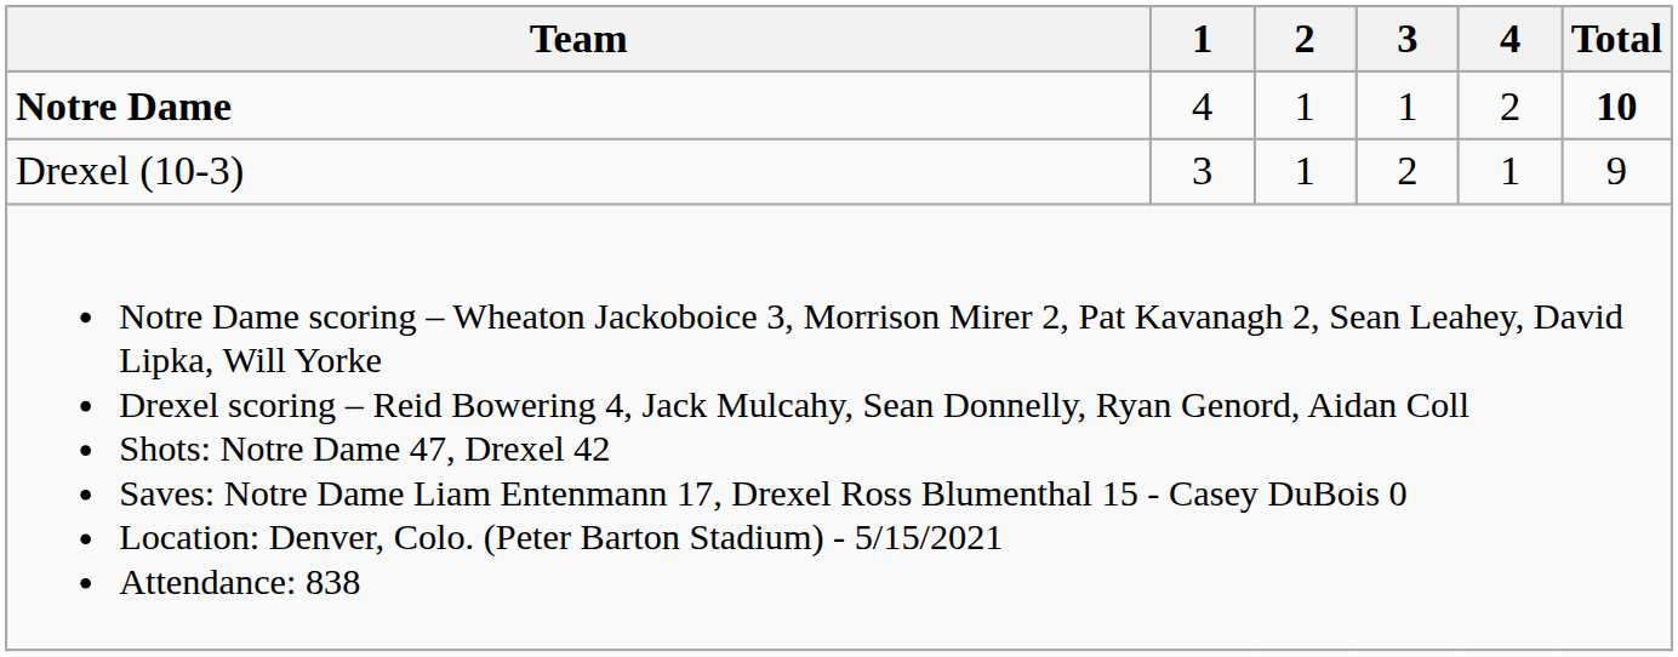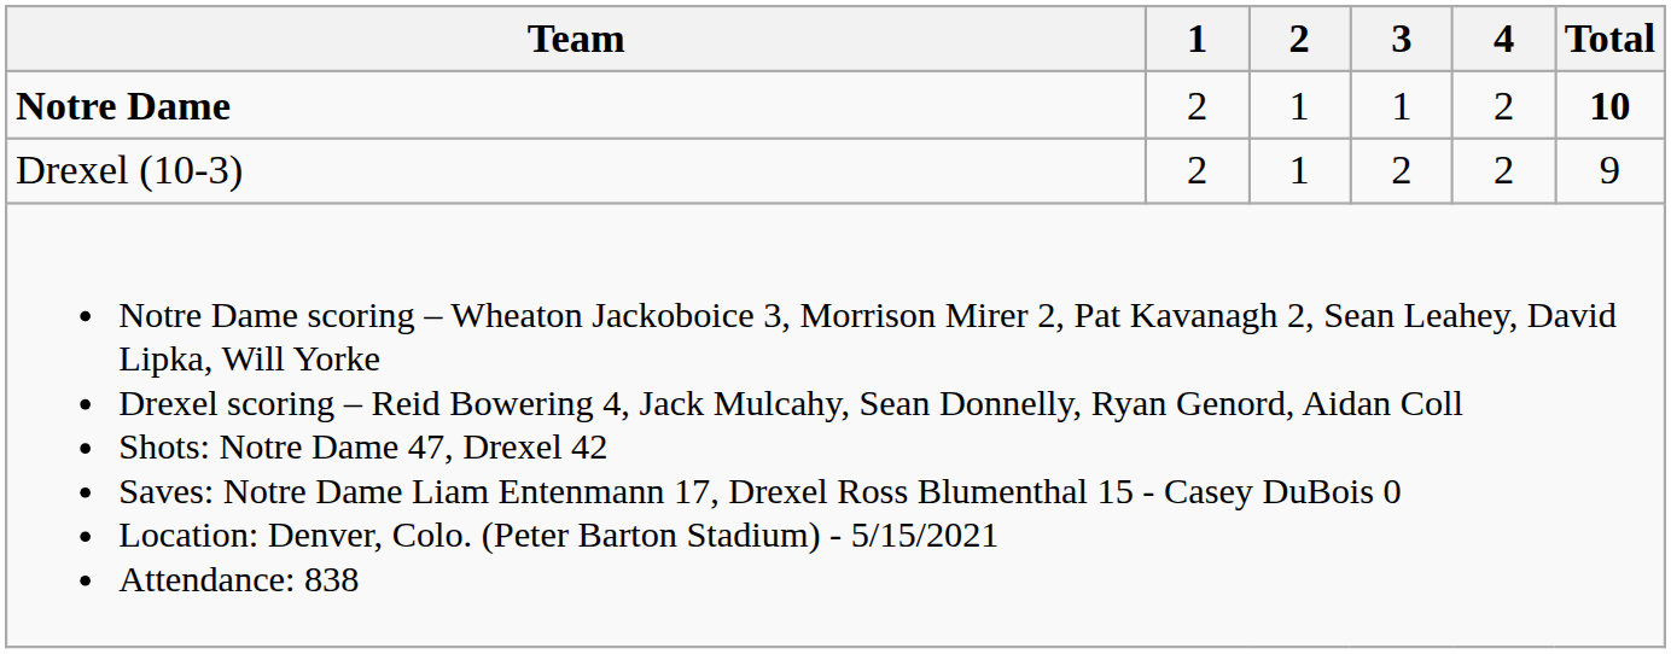 <table class="wikitable" style="text-align:center; max-width:40em">
 <tr>
 <th>Team</th>
 <th style="width:2em">1</th>
 <th style="width:2em">2</th>
 <th style="width:2em">3</th>
 <th style="width:2em">4</th>
 <th style="width:2em">Total</th>
 </tr>
 <tr>
 <td style="text-align:left"><strong>Notre Dame</strong></td>
-<td>4</td>
+<td>2</td>
 <td>1</td>
 <td>1</td>
 <td>2</td>
 <td><strong>10</strong></td>
 </tr>
 <tr>
 <td style="text-align:left">Drexel (10-3)</td>
-<td>3</td>
+<td>2</td>
 <td>1</td>
 <td>2</td>
-<td>1</td>
+<td>2</td>
 <td>9</td>
 </tr>
 <tr>
 <td colspan=6 style="text-align:left; font-size:88%;"><br><ul><li>Notre Dame scoring – Wheaton Jackoboice 3, Morrison Mirer 2, Pat Kavanagh 2, Sean Leahey, David Lipka, Will Yorke</li><li>Drexel scoring – Reid Bowering 4, Jack Mulcahy, Sean Donnelly, Ryan Genord, Aidan Coll</li><li>Shots: Notre Dame 47, Drexel 42</li><li>Saves: Notre Dame Liam Entenmann 17, Drexel Ross Blumenthal 15 - Casey DuBois 0</li><li>Location:  Denver, Colo. (Peter Barton Stadium) - 5/15/2021</li><li>Attendance: 838</li></ul></td>
 </tr>
 </table>
